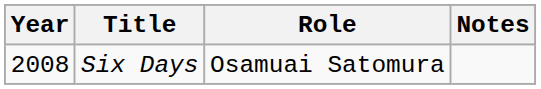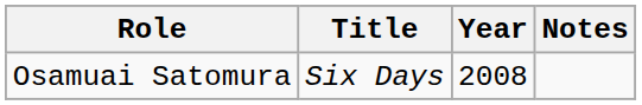 <table class="wikitable">
 <tr>
+<th>Role</th>
+<th>Title</th>
 <th>Year</th>
-<th>Title</th>
-<th>Role</th>
 <th>Notes</th>
 </tr>
 <tr>
+<td>Osamuai Satomura</td>
+<td><em>Six Days</em></td>
 <td>2008</td>
-<td><em>Six Days</em></td>
-<td>Osamuai Satomura</td>
 <td></td>
 </tr>
 </table>
